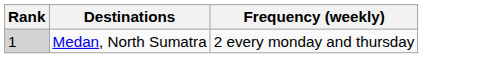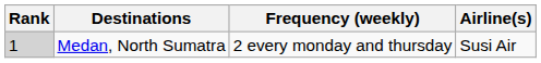 <table class="wikitable sortable" style="font-size:89%;" cellpadding=4>
 <tr bgcolor="#DDDDDD">
 <th>Rank</th>
 <th>Destinations</th>
 <th>Frequency (weekly)</th>
+<th>Airline(s)</th>
 </tr>
 <tr>
 <td style="background: lightgrey;">1</td>
 <td><a href='#'>Medan</a>, North Sumatra</td>
 <td>2  every monday and thursday</td>
+<td>Susi Air</td>
 </tr>
 </table>
